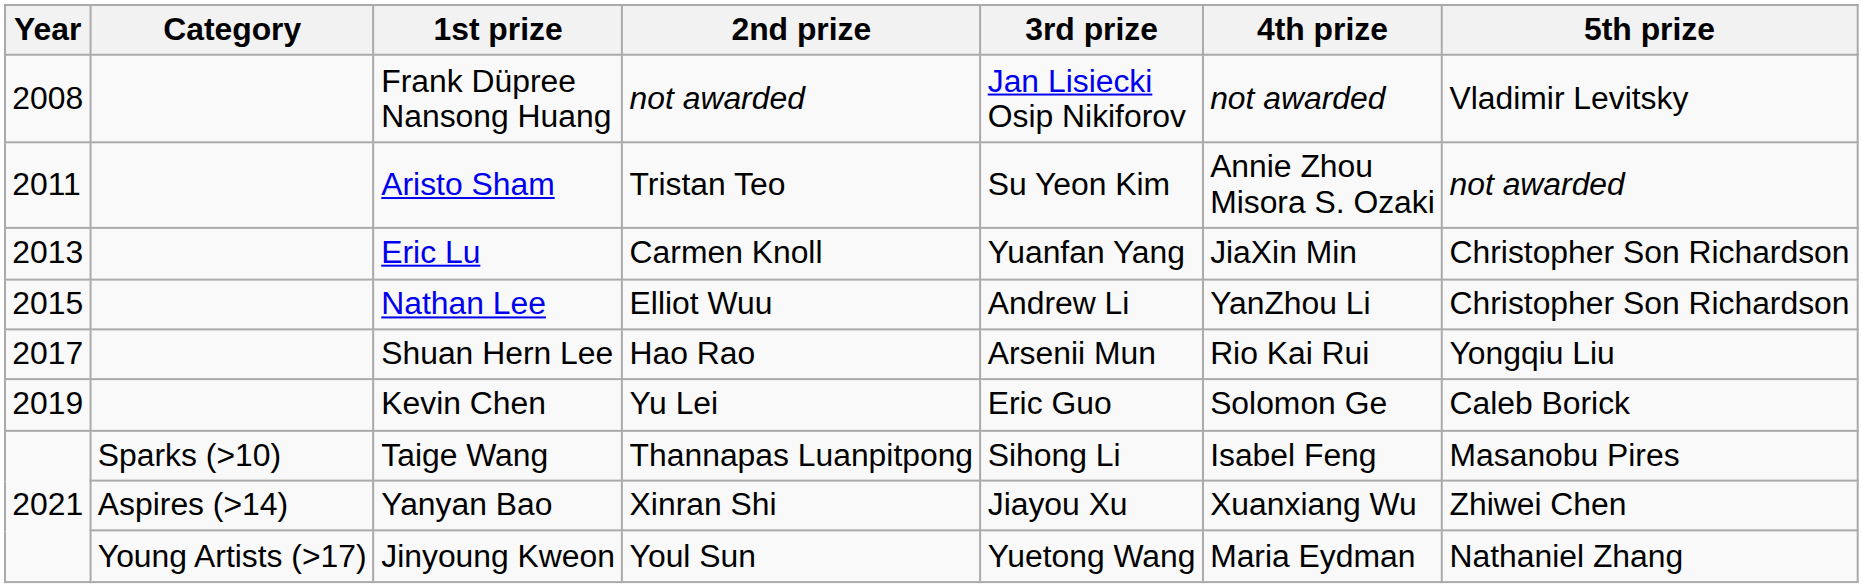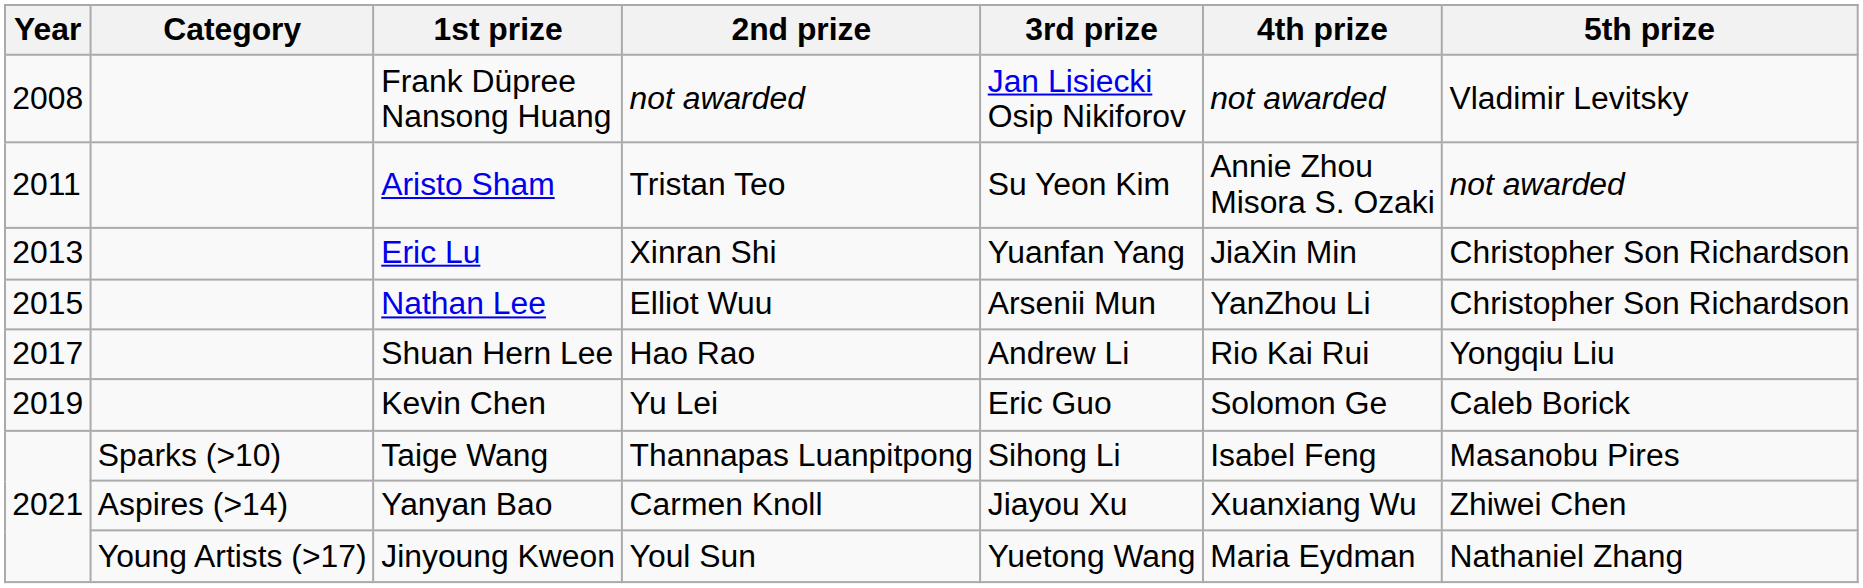 <table class="wikitable">
 <tr>
 <th>Year</th>
 <th>Category</th>
 <th>1st prize</th>
 <th>2nd prize</th>
 <th>3rd prize</th>
 <th>4th prize</th>
 <th>5th prize</th>
 </tr>
 <tr>
 <td>2008</td>
 <td></td>
 <td> Frank Düpree<br> Nansong Huang</td>
 <td><em>not awarded</em></td>
 <td> <a href='#'>Jan Lisiecki</a><br>  Osip Nikiforov</td>
 <td><em>not awarded</em></td>
 <td> Vladimir Levitsky</td>
 </tr>
 <tr>
 <td>2011</td>
 <td></td>
 <td> <a href='#'>Aristo Sham</a></td>
 <td> Tristan Teo</td>
 <td> Su Yeon Kim</td>
 <td> Annie Zhou<br> Misora S. Ozaki</td>
 <td><em>not awarded</em></td>
 </tr>
 <tr>
 <td>2013</td>
 <td></td>
 <td> <a href='#'>Eric Lu</a></td>
-<td> Carmen Knoll</td>
+<td> Xinran Shi</td>
 <td> Yuanfan Yang</td>
 <td> JiaXin Min</td>
 <td> Christopher Son Richardson</td>
 </tr>
 <tr>
 <td>2015</td>
 <td></td>
 <td> <a href='#'>Nathan Lee</a></td>
 <td> Elliot Wuu</td>
-<td> Andrew Li</td>
+<td> Arsenii Mun</td>
 <td> YanZhou Li</td>
 <td> Christopher Son Richardson</td>
 </tr>
 <tr>
 <td>2017</td>
 <td></td>
 <td> Shuan Hern Lee</td>
 <td> Hao Rao</td>
-<td> Arsenii Mun</td>
+<td> Andrew Li</td>
 <td> Rio Kai Rui</td>
 <td> Yongqiu Liu</td>
 </tr>
 <tr>
 <td>2019</td>
 <td></td>
 <td> Kevin Chen</td>
 <td> Yu Lei</td>
 <td> Eric Guo</td>
 <td> Solomon Ge</td>
 <td> Caleb Borick</td>
 </tr>
 <tr>
 <td rowspan="3">2021</td>
 <td>Sparks (>10)</td>
 <td> Taige Wang</td>
 <td> Thannapas Luanpitpong</td>
 <td> Sihong Li</td>
 <td> Isabel Feng</td>
 <td> Masanobu Pires</td>
 </tr>
 <tr>
 <td>Aspires (>14)</td>
 <td> Yanyan Bao</td>
-<td> Xinran Shi</td>
+<td> Carmen Knoll</td>
 <td> Jiayou Xu</td>
 <td> Xuanxiang Wu</td>
 <td> Zhiwei Chen</td>
 </tr>
 <tr>
 <td>Young Artists (>17)</td>
 <td> Jinyoung Kweon</td>
 <td> Youl Sun</td>
 <td> Yuetong Wang</td>
 <td> Maria Eydman</td>
 <td> Nathaniel Zhang</td>
 </tr>
 </table>
